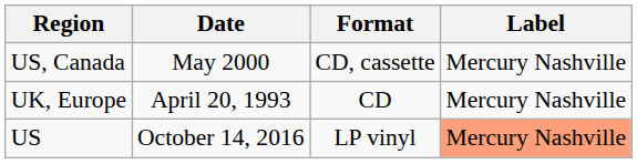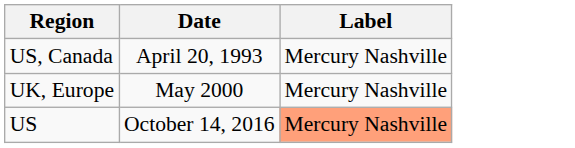 <table class="wikitable sortable">
 <tr>
 <th>Region</th>
 <th>Date</th>
-<th>Format</th>
 <th>Label</th>
 </tr>
 <tr>
 <td align="left">US, Canada</td>
-<td align="center">May 2000</td>
-<td align="center">CD, cassette</td>
+<td align="center">April 20, 1993</td>
 <td align="center">Mercury Nashville</td>
 </tr>
 <tr>
 <td align="left">UK, Europe</td>
-<td align="center">April 20, 1993</td>
-<td align="center">CD</td>
+<td align="center">May 2000</td>
 <td align="center">Mercury Nashville</td>
 </tr>
 <tr>
 <td align="left">US</td>
 <td align="center">October 14, 2016</td>
-<td align="center">LP vinyl</td>
 <td align="center" style="background: lightsalmon;">Mercury Nashville</td>
 </tr>
 </table>
